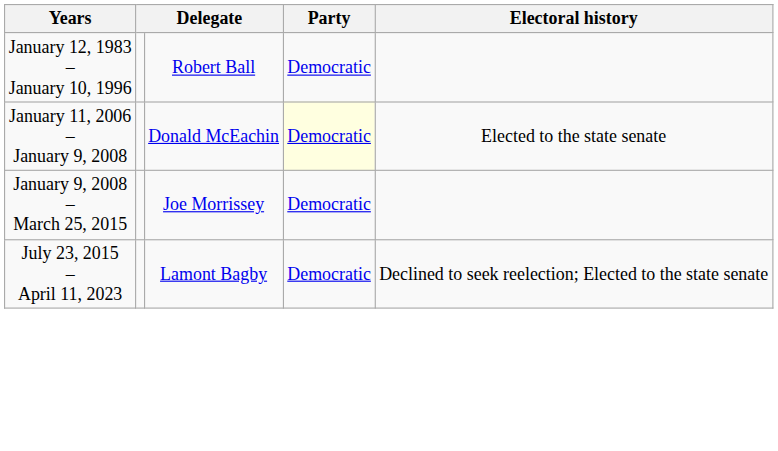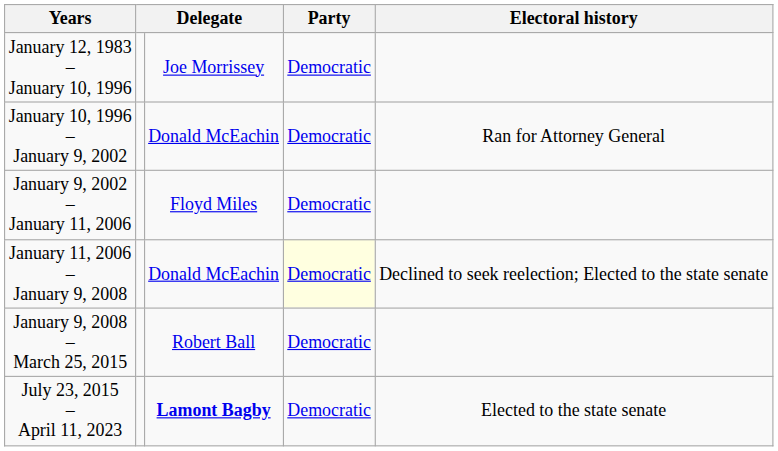 <table class=wikitable style="text-align:center">
 <tr valign=bottom>
 <th>Years</th>
 <th colspan=2>Delegate</th>
 <th>Party</th>
 <th>Electoral history</th>
 </tr>
 <tr>
 <td nowrap><span>January 12, 1983</span><br>–<br><span>January 10, 1996</span></td>
 <td></td>
-<td><a href='#'>Robert Ball</a></td>
+<td><a href='#'>Joe Morrissey</a></td>
+<td><a href='#'>Democratic</a></td>
+<td></td>
+</tr>
+<tr>
+<td nowrap><span>January 10, 1996</span><br>–<br><span>January 9, 2002</span></td>
+<td align=left></td>
+<td><a href='#'>Donald McEachin</a></td>
+<td><a href='#'>Democratic</a></td>
+<td>Ran for Attorney General</td>
+</tr>
+<tr>
+<td nowrap><span>January 9, 2002</span><br>–<br><span>January 11, 2006</span></td>
+<td></td>
+<td><a href='#'>Floyd Miles</a></td>
 <td><a href='#'>Democratic</a></td>
 <td></td>
 </tr>
 <tr>
 <td nowrap><span>January 11, 2006</span><br>–<br><span>January 9, 2008</span></td>
 <td align=left></td>
 <td><a href='#'>Donald McEachin</a></td>
 <td style="background: lightyellow;"><a href='#'>Democratic</a></td>
-<td>Elected to the state senate</td>
+<td>Declined to seek reelection; Elected to the state senate</td>
 </tr>
 <tr>
 <td nowrap><span>January 9, 2008</span><br>–<br><span>March 25, 2015</span></td>
 <td align=left></td>
-<td><a href='#'>Joe Morrissey</a></td>
+<td><a href='#'>Robert Ball</a></td>
 <td><a href='#'>Democratic</a></td>
 <td></td>
 </tr>
 <tr>
 <td nowrap><span>July 23, 2015</span><br>–<br><span>April 11, 2023</span></td>
 <td align=left></td>
-<td><a href='#'>Lamont Bagby</a></td>
+<td><strong><a href='#'>Lamont Bagby</a></strong></td>
 <td><a href='#'>Democratic</a></td>
-<td>Declined to seek reelection; Elected to the state senate</td>
+<td>Elected to the state senate</td>
 </tr>
 </table>
